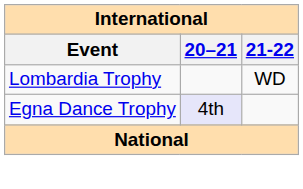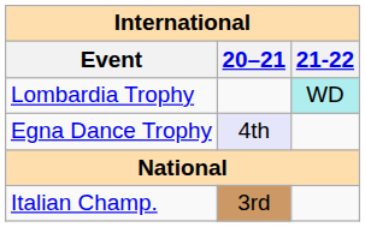 <table class="wikitable" style="text-align:center">
 <tr>
 <th colspan="3" align="center" style="background-color: #ffdead; ">International</th>
 </tr>
 <tr>
 <th>Event</th>
 <th><a href='#'>20–21</a></th>
 <th><a href='#'>21-22</a></th>
 </tr>
 <tr>
 <td align=left> <a href='#'>Lombardia Trophy</a></td>
 <td></td>
-<td>WD</td>
+<td style="background: paleturquoise;">WD</td>
 </tr>
 <tr>
 <td align="left"><a href='#'>Egna Dance Trophy</a></td>
 <td style="background: lavender;">4th</td>
 <td></td>
 </tr>
 <tr>
 <th colspan="3"  align="center" style="background-color: #ffdead; ">National</th>
 </tr>
+<tr>
+<td align=left><a href='#'>Italian Champ.</a></td>
+<td bgcolor=cc9966>3rd</td>
+<td></td>
+</tr>
 </table>
